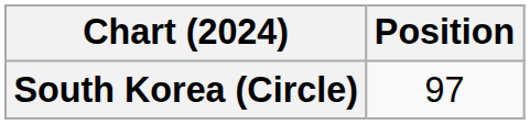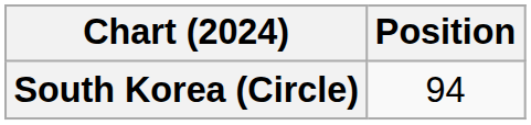 <table class="wikitable plainrowheaders" style="text-align:center">
 <tr>
 <th scope="col">Chart (2024)</th>
 <th scope="col">Position</th>
 </tr>
 <tr>
 <th scope="row">South Korea (Circle)</th>
-<td>97</td>
+<td>94</td>
 </tr>
 </table>
